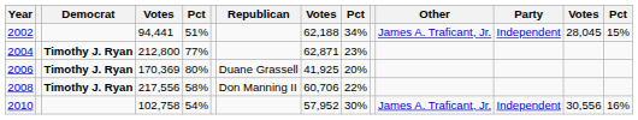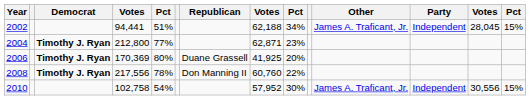 <table class="wikitable" style="margin:0.5em ; font-size:95%">
 <tr>
 <th>Year</th>
 <th></th>
 <th>Democrat</th>
 <th>Votes</th>
 <th>Pct</th>
 <th></th>
 <th>Republican</th>
 <th>Votes</th>
 <th>Pct</th>
 <th></th>
 <th>Other</th>
 <th>Party</th>
 <th>Votes</th>
 <th>Pct</th>
 </tr>
 <tr>
 <td><a href='#'>2002</a></td>
 <td></td>
 <td></td>
 <td>94,441</td>
 <td>51%</td>
 <td></td>
 <td></td>
 <td>62,188</td>
 <td>34%</td>
 <td></td>
 <td><a href='#'>James A. Traficant, Jr.</a></td>
 <td><a href='#'>Independent</a></td>
 <td>28,045</td>
 <td>15%</td>
 </tr>
 <tr>
 <td><a href='#'>2004</a></td>
 <td></td>
 <td><strong>Timothy J. Ryan</strong></td>
 <td>212,800</td>
 <td>77%</td>
 <td></td>
 <td></td>
 <td>62,871</td>
 <td>23%</td>
 <td></td>
 <td></td>
 <td></td>
 <td></td>
 <td></td>
 </tr>
 <tr>
 <td><a href='#'>2006</a></td>
 <td></td>
 <td><strong>Timothy J. Ryan</strong></td>
 <td>170,369</td>
 <td>80%</td>
 <td></td>
 <td>Duane Grassell</td>
 <td>41,925</td>
 <td>20%</td>
 <td></td>
 <td></td>
 <td></td>
 <td></td>
 <td></td>
 </tr>
 <tr>
 <td><a href='#'>2008</a></td>
 <td></td>
 <td><strong>Timothy J. Ryan</strong></td>
 <td>217,556</td>
-<td>58%</td>
+<td>78%</td>
 <td></td>
 <td>Don Manning II</td>
-<td>60,706</td>
+<td>60,760</td>
 <td>22%</td>
 <td></td>
 <td></td>
 <td></td>
 <td></td>
 <td></td>
 </tr>
 <tr>
 <td><a href='#'>2010</a></td>
 <td></td>
 <td></td>
 <td>102,758</td>
 <td>54%</td>
 <td></td>
 <td></td>
 <td>57,952</td>
 <td>30%</td>
 <td></td>
 <td><a href='#'>James A. Traficant, Jr.</a></td>
 <td><a href='#'>Independent</a></td>
 <td>30,556</td>
-<td>16%</td>
+<td>15%</td>
 </tr>
 </table>
